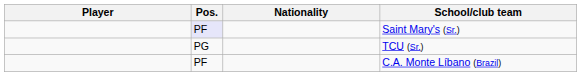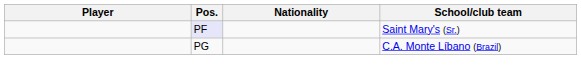 <table class="wikitable sortable sortable">
 <tr>
 <th style="width:19%;">Player</th>
 <th style="width:1%;">Pos.</th>
 <th style="width:16%;">Nationality</th>
 <th style="width:20%;">School/club team</th>
 </tr>
 <tr>
 <td></td>
 <td style="background: lavender;">PF</td>
 <td></td>
 <td><a href='#'>Saint Mary's</a> <small>(<a href='#'>Sr.</a>)</small></td>
 </tr>
 <tr>
 <td></td>
 <td>PG</td>
 <td></td>
-<td><a href='#'>TCU</a> <small>(<a href='#'>Sr.</a>)</small></td>
-</tr>
-<tr>
-<td></td>
-<td>PF</td>
-<td></td>
 <td><a href='#'>C.A. Monte Líbano</a> <small>(<a href='#'>Brazil</a>)</small></td>
 </tr>
 </table>
